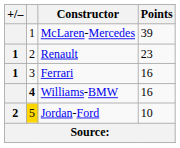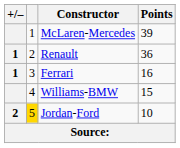 <table class="wikitable" style="font-size: 85%;">
 <tr>
 <th scope="col">+/–</th>
 <th scope="col"></th>
 <th scope="col">Constructor</th>
 <th scope="col">Points</th>
 </tr>
 <tr>
 <th scope="row"></th>
 <td align="center">1</td>
 <td> <a href='#'>McLaren</a>-<a href='#'>Mercedes</a></td>
 <td>39</td>
 </tr>
 <tr>
 <th scope="row"> 1</th>
 <td align="center">2</td>
 <td> <a href='#'>Renault</a></td>
-<td>23</td>
+<td>36</td>
 </tr>
 <tr>
 <th scope="row"> 1</th>
 <td align="center">3</td>
 <td> <a href='#'>Ferrari</a></td>
 <td>16</td>
 </tr>
 <tr>
 <th scope="row"></th>
-<td align="center"><strong>4</strong></td>
+<td align="center">4</td>
 <td> <a href='#'>Williams</a>-<a href='#'>BMW</a></td>
-<td>16</td>
+<td>15</td>
 </tr>
 <tr>
 <th scope="row"> 2</th>
 <td align="center" style="background: gold;">5</td>
 <td> <a href='#'>Jordan</a>-<a href='#'>Ford</a></td>
 <td>10</td>
 </tr>
 <tr>
 <th colspan=4>Source:</th>
 </tr>
 </table>
